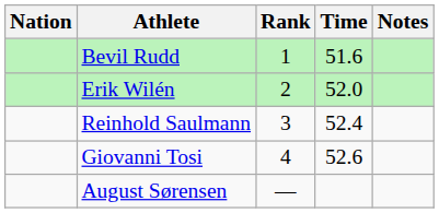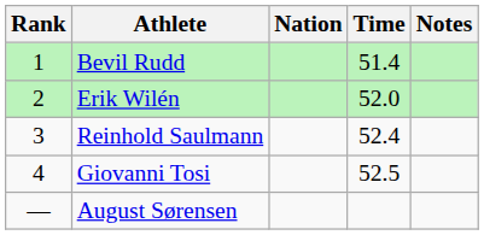 <table class="wikitable sortable" style="text-align:center">
 <tr>
+<th>Rank</th>
+<th>Athlete</th>
 <th>Nation</th>
-<th>Athlete</th>
-<th>Rank</th>
 <th>Time</th>
 <th>Notes</th>
 </tr>
 <tr bgcolor=bbf3bb>
+<td>1</td>
+<td align=left><a href='#'>Bevil Rudd</a></td>
 <td align=left></td>
-<td align=left><a href='#'>Bevil Rudd</a></td>
-<td>1</td>
-<td>51.6</td>
+<td>51.4</td>
 <td></td>
 </tr>
 <tr bgcolor=bbf3bb>
+<td>2</td>
+<td align=left><a href='#'>Erik Wilén</a></td>
 <td align=left></td>
-<td align=left><a href='#'>Erik Wilén</a></td>
-<td>2</td>
 <td>52.0</td>
 <td></td>
 </tr>
 <tr>
+<td>3</td>
+<td align=left><a href='#'>Reinhold Saulmann</a></td>
 <td align=left></td>
-<td align=left><a href='#'>Reinhold Saulmann</a></td>
-<td>3</td>
 <td>52.4</td>
 <td></td>
 </tr>
 <tr>
+<td>4</td>
+<td align=left><a href='#'>Giovanni Tosi</a></td>
 <td align=left></td>
-<td align=left><a href='#'>Giovanni Tosi</a></td>
-<td>4</td>
-<td>52.6</td>
+<td>52.5</td>
 <td></td>
 </tr>
 <tr>
+<td>—</td>
+<td align=left><a href='#'>August Sørensen</a></td>
 <td align=left></td>
-<td align=left><a href='#'>August Sørensen</a></td>
-<td>—</td>
 <td></td>
 <td></td>
 </tr>
 </table>
